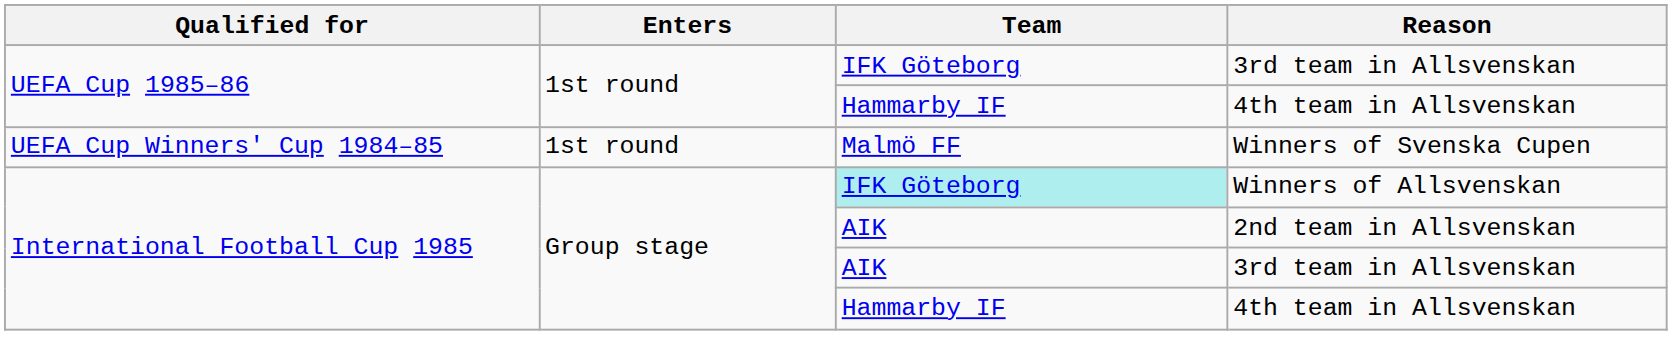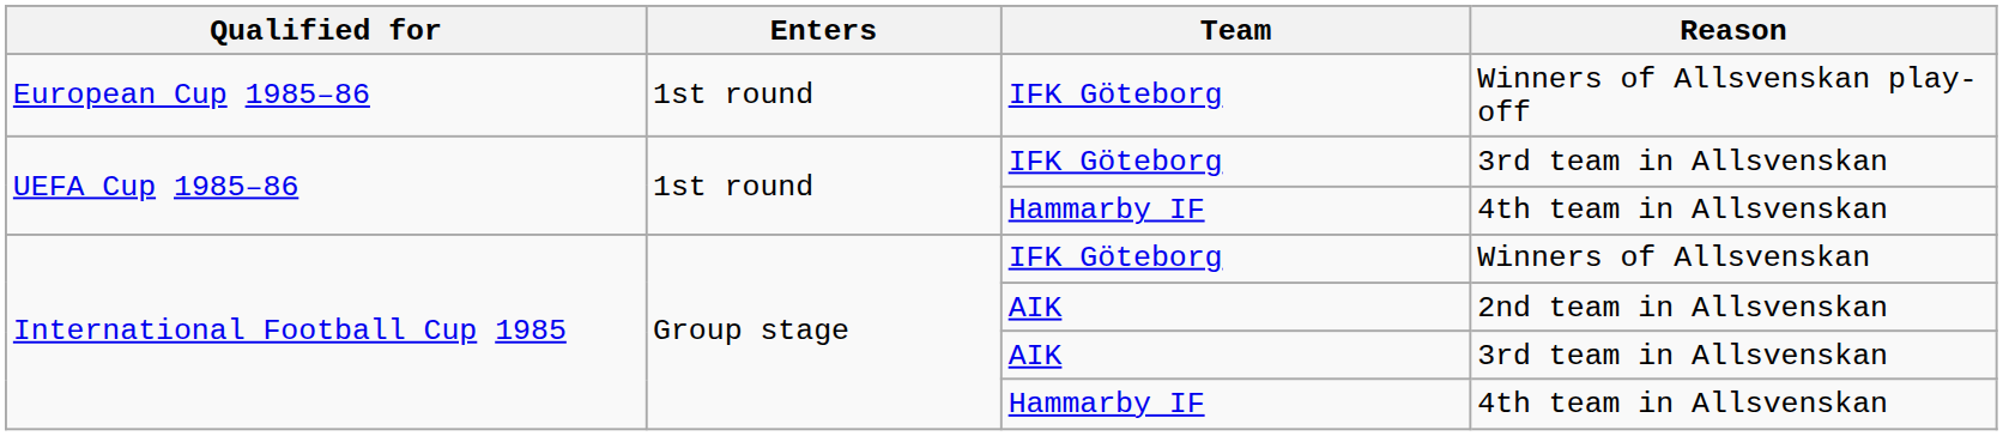 <table class="wikitable" style="text-align: left;">
 <tr>
 <th style="width: 275px;">Qualified for</th>
 <th style="width: 150px;">Enters</th>
 <th style="width: 200px;">Team</th>
 <th style="width: 225px;">Reason</th>
+</tr>
+<tr>
+<td><a href='#'>European Cup</a> <a href='#'>1985–86</a></td>
+<td>1st round</td>
+<td><a href='#'>IFK Göteborg</a></td>
+<td>Winners of Allsvenskan play-off</td>
 </tr>
 <tr>
 <td rowspan=2><a href='#'>UEFA Cup</a> <a href='#'>1985–86</a></td>
 <td rowspan=2>1st round</td>
 <td><a href='#'>IFK Göteborg</a></td>
 <td>3rd team in Allsvenskan</td>
 </tr>
 <tr>
 <td><a href='#'>Hammarby IF</a></td>
 <td>4th team in Allsvenskan</td>
 </tr>
 <tr>
-<td><a href='#'>UEFA Cup Winners' Cup</a> <a href='#'>1984–85</a></td>
-<td>1st round</td>
-<td><a href='#'>Malmö FF</a></td>
-<td>Winners of Svenska Cupen</td>
-</tr>
-<tr>
 <td rowspan=4><a href='#'>International Football Cup</a> <a href='#'>1985</a></td>
 <td rowspan=4>Group stage</td>
-<td style="background: paleturquoise;"><a href='#'>IFK Göteborg</a></td>
+<td><a href='#'>IFK Göteborg</a></td>
 <td>Winners of Allsvenskan</td>
 </tr>
 <tr>
 <td><a href='#'>AIK</a></td>
 <td>2nd team in Allsvenskan</td>
 </tr>
 <tr>
 <td><a href='#'>AIK</a></td>
 <td>3rd team in Allsvenskan</td>
 </tr>
 <tr>
 <td><a href='#'>Hammarby IF</a></td>
 <td>4th team in Allsvenskan</td>
 </tr>
 </table>
